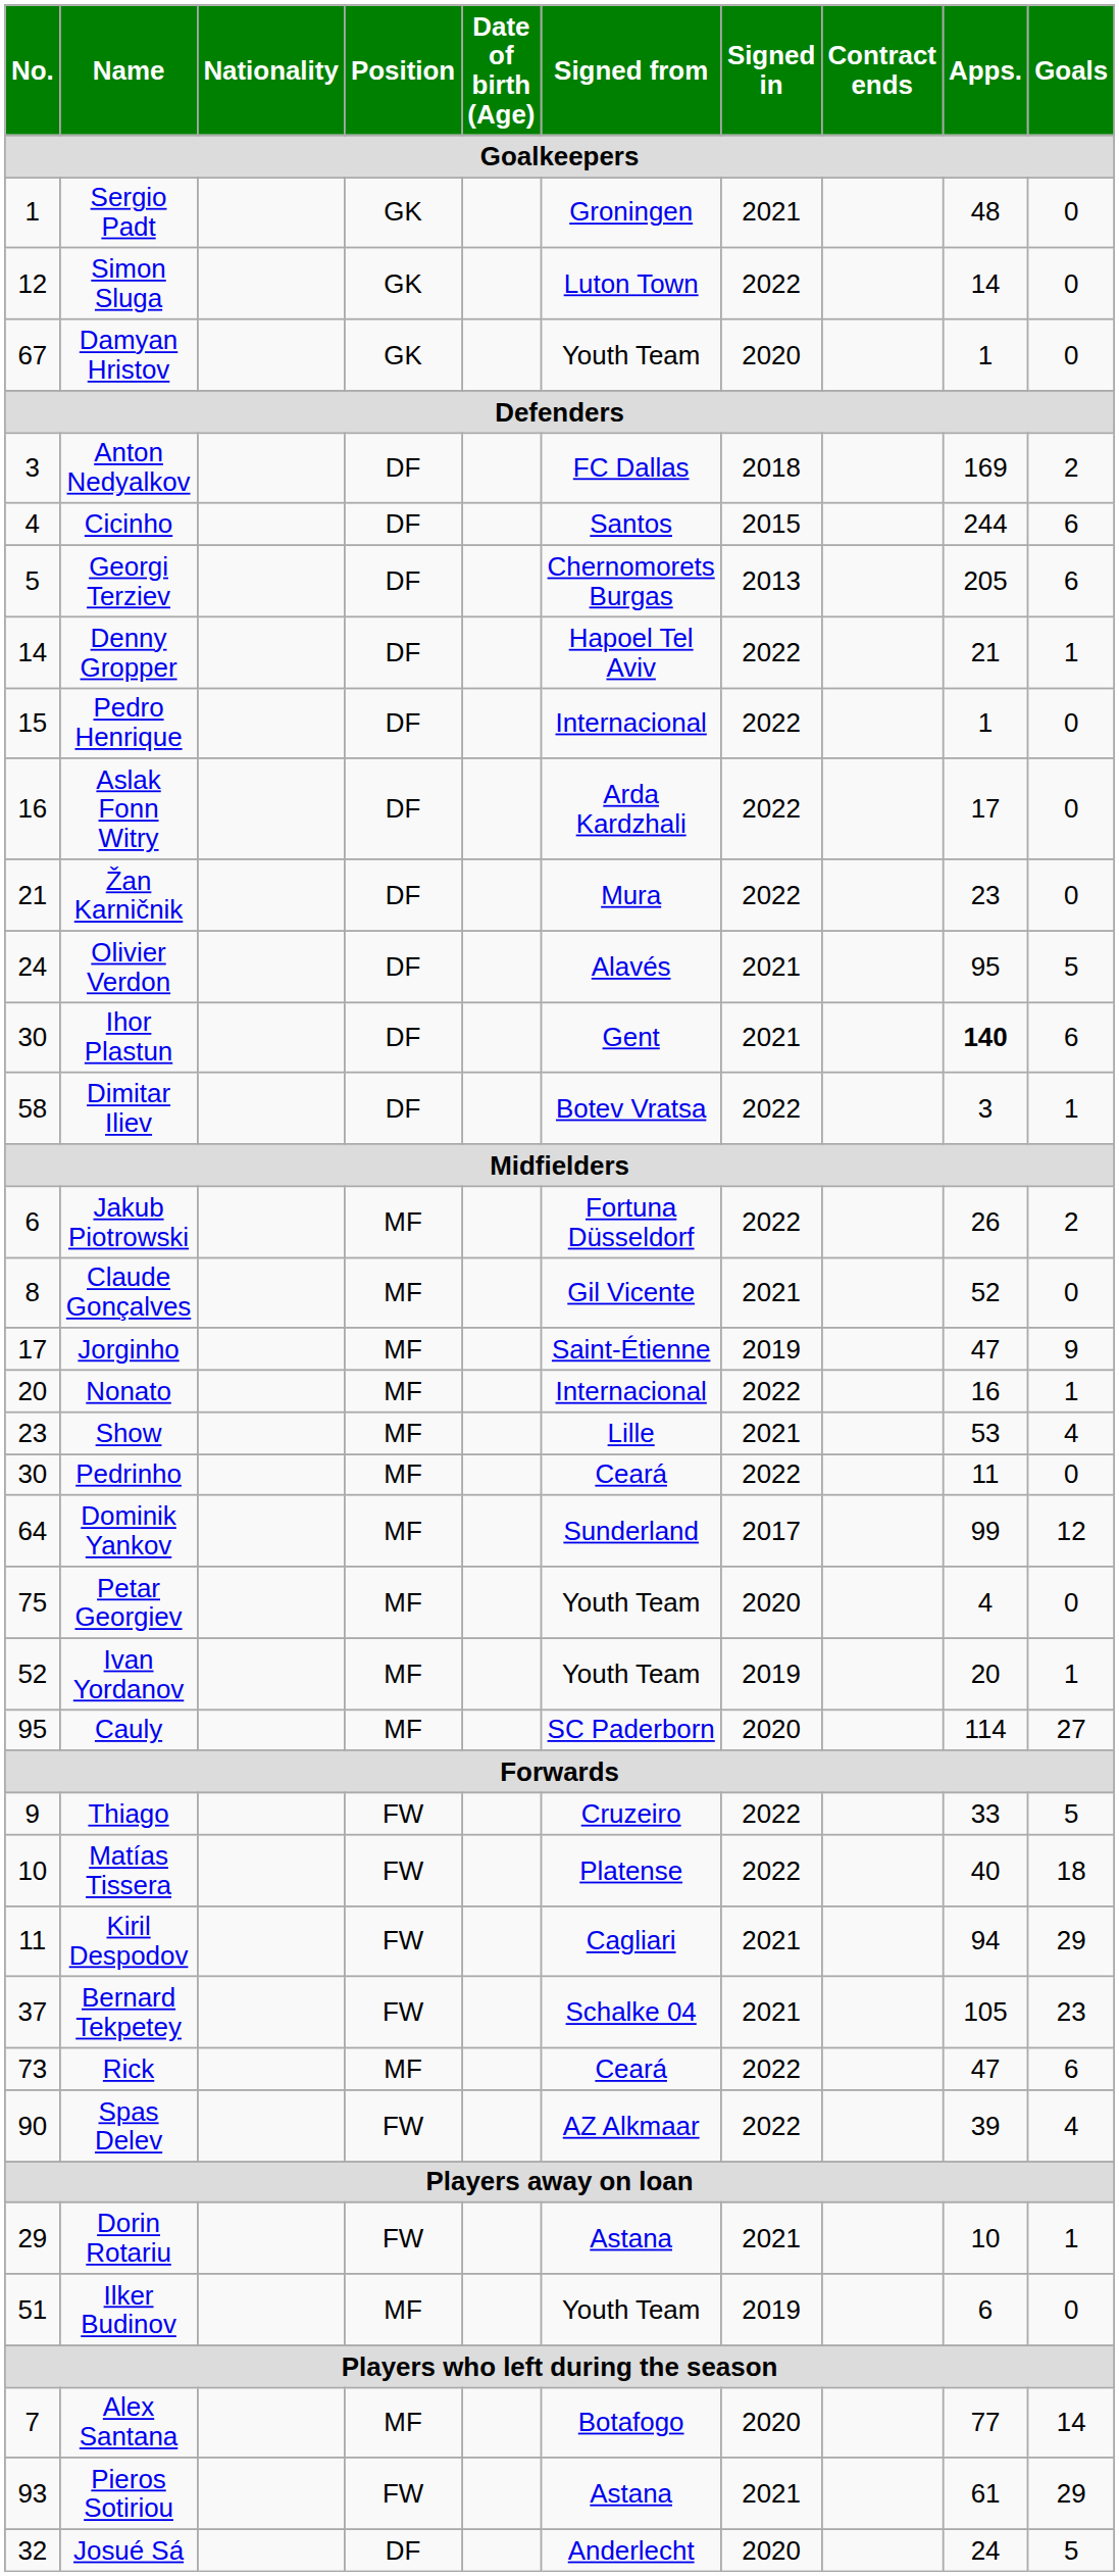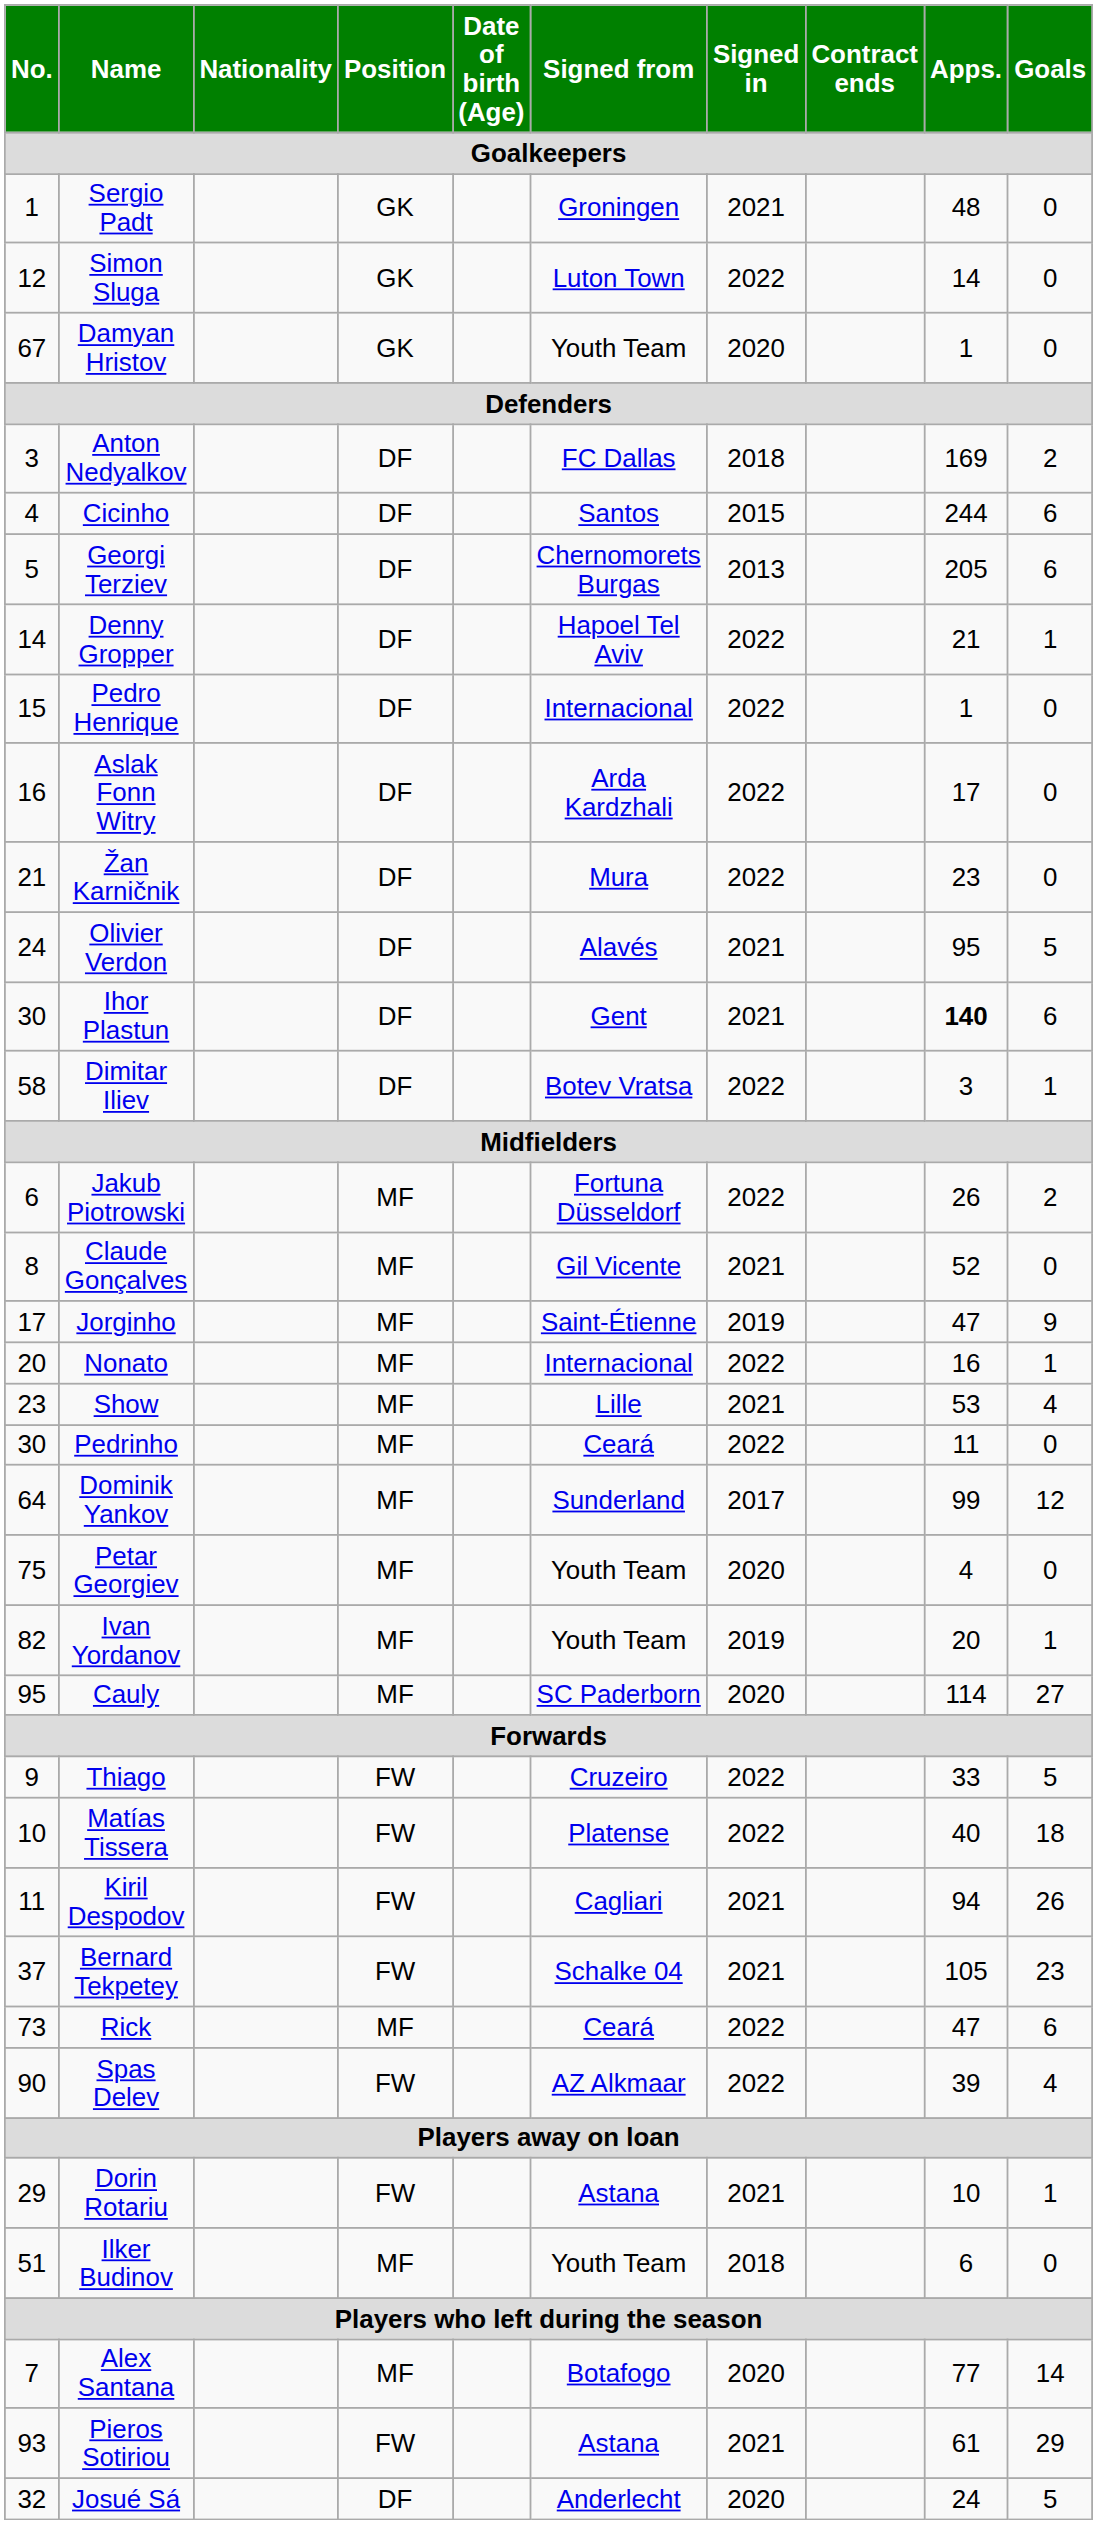 <table class="wikitable"  style="text-align:center; font-size:90%; width:95%;">
 <tr>
 <th style="background:green; color:white; text-align:center;">No.</th>
 <th style="background:green; color:white; text-align:center;">Name</th>
 <th style="background:green; color:white; text-align:center;">Nationality</th>
 <th style="background:green; color:white; text-align:center;">Position</th>
 <th style="background:green; color:white; text-align:center;">Date of birth (Age)</th>
 <th style="background:green; color:white; text-align:center;">Signed from</th>
 <th style="background:green; color:white; text-align:center;">Signed in</th>
 <th style="background:green; color:white; text-align:center;">Contract ends</th>
 <th style="background:green; color:white; text-align:center;">Apps.</th>
 <th style="background:green; color:white; text-align:center;">Goals</th>
 </tr>
 <tr>
 <th colspan="11"  style="background:#dcdcdc; text-align:center;">Goalkeepers</th>
 </tr>
 <tr>
 <td>1</td>
 <td><a href='#'>Sergio Padt</a></td>
 <td></td>
 <td>GK</td>
 <td></td>
 <td><a href='#'>Groningen</a></td>
 <td>2021</td>
 <td></td>
 <td>48</td>
 <td>0</td>
 </tr>
 <tr>
 <td>12</td>
 <td><a href='#'>Simon Sluga</a></td>
 <td></td>
 <td>GK</td>
 <td></td>
 <td><a href='#'>Luton Town</a></td>
 <td>2022</td>
 <td></td>
 <td>14</td>
 <td>0</td>
 </tr>
 <tr>
 <td>67</td>
 <td><a href='#'>Damyan Hristov</a></td>
 <td></td>
 <td>GK</td>
 <td></td>
 <td>Youth Team</td>
 <td>2020</td>
 <td></td>
 <td>1</td>
 <td>0</td>
 </tr>
 <tr>
 <th colspan="11"  style="background:#dcdcdc; text-align:center;">Defenders</th>
 </tr>
 <tr>
 <td>3</td>
 <td><a href='#'>Anton Nedyalkov</a></td>
 <td></td>
 <td>DF</td>
 <td></td>
 <td><a href='#'>FC Dallas</a></td>
 <td>2018</td>
 <td></td>
 <td>169</td>
 <td>2</td>
 </tr>
 <tr>
 <td>4</td>
 <td><a href='#'>Cicinho</a></td>
 <td></td>
 <td>DF</td>
 <td></td>
 <td><a href='#'>Santos</a></td>
 <td>2015</td>
 <td></td>
 <td>244</td>
 <td>6</td>
 </tr>
 <tr>
 <td>5</td>
 <td><a href='#'>Georgi Terziev</a></td>
 <td></td>
 <td>DF</td>
 <td></td>
 <td><a href='#'>Chernomorets Burgas</a></td>
 <td>2013</td>
 <td></td>
 <td>205</td>
 <td>6</td>
 </tr>
 <tr>
 <td>14</td>
 <td><a href='#'>Denny Gropper</a></td>
 <td></td>
 <td>DF</td>
 <td></td>
 <td><a href='#'>Hapoel Tel Aviv</a></td>
 <td>2022</td>
 <td></td>
 <td>21</td>
 <td>1</td>
 </tr>
 <tr>
 <td>15</td>
 <td><a href='#'>Pedro Henrique</a></td>
 <td></td>
 <td>DF</td>
 <td></td>
 <td><a href='#'>Internacional</a></td>
 <td>2022</td>
 <td></td>
 <td>1</td>
 <td>0</td>
 </tr>
 <tr>
 <td>16</td>
 <td><a href='#'>Aslak Fonn Witry</a></td>
 <td></td>
 <td>DF</td>
 <td></td>
 <td><a href='#'>Arda Kardzhali</a></td>
 <td>2022</td>
 <td></td>
 <td>17</td>
 <td>0</td>
 </tr>
 <tr>
 <td>21</td>
 <td><a href='#'>Žan Karničnik</a></td>
 <td></td>
 <td>DF</td>
 <td></td>
 <td><a href='#'>Mura</a></td>
 <td>2022</td>
 <td></td>
 <td>23</td>
 <td>0</td>
 </tr>
 <tr>
 <td>24</td>
 <td><a href='#'>Olivier Verdon</a></td>
 <td></td>
 <td>DF</td>
 <td></td>
 <td><a href='#'>Alavés</a></td>
 <td>2021</td>
 <td></td>
 <td>95</td>
 <td>5</td>
 </tr>
 <tr>
 <td>30</td>
 <td><a href='#'>Ihor Plastun</a></td>
 <td></td>
 <td>DF</td>
 <td></td>
 <td><a href='#'>Gent</a></td>
 <td>2021</td>
 <td></td>
 <td><strong>140</strong></td>
 <td>6</td>
 </tr>
 <tr>
 <td>58</td>
 <td><a href='#'>Dimitar Iliev</a></td>
 <td></td>
 <td>DF</td>
 <td></td>
 <td><a href='#'>Botev Vratsa</a></td>
 <td>2022</td>
 <td></td>
 <td>3</td>
 <td>1</td>
 </tr>
 <tr>
 <th colspan="11"  style="background:#dcdcdc; text-align:center;">Midfielders</th>
 </tr>
 <tr>
 <td>6</td>
 <td><a href='#'>Jakub Piotrowski</a></td>
 <td></td>
 <td>MF</td>
 <td></td>
 <td><a href='#'>Fortuna Düsseldorf</a></td>
 <td>2022</td>
 <td></td>
 <td>26</td>
 <td>2</td>
 </tr>
 <tr>
 <td>8</td>
 <td><a href='#'>Claude Gonçalves</a></td>
 <td></td>
 <td>MF</td>
 <td></td>
 <td><a href='#'>Gil Vicente</a></td>
 <td>2021</td>
 <td></td>
 <td>52</td>
 <td>0</td>
 </tr>
 <tr>
 <td>17</td>
 <td><a href='#'>Jorginho</a></td>
 <td></td>
 <td>MF</td>
 <td></td>
 <td><a href='#'>Saint-Étienne</a></td>
 <td>2019</td>
 <td></td>
 <td>47</td>
 <td>9</td>
 </tr>
 <tr>
 <td>20</td>
 <td><a href='#'>Nonato</a></td>
 <td></td>
 <td>MF</td>
 <td></td>
 <td><a href='#'>Internacional</a></td>
 <td>2022</td>
 <td></td>
 <td>16</td>
 <td>1</td>
 </tr>
 <tr>
 <td>23</td>
 <td><a href='#'>Show</a></td>
 <td></td>
 <td>MF</td>
 <td></td>
 <td><a href='#'>Lille</a></td>
 <td>2021</td>
 <td></td>
 <td>53</td>
 <td>4</td>
 </tr>
 <tr>
 <td>30</td>
 <td><a href='#'>Pedrinho</a></td>
 <td></td>
 <td>MF</td>
 <td></td>
 <td><a href='#'>Ceará</a></td>
 <td>2022</td>
 <td></td>
 <td>11</td>
 <td>0</td>
 </tr>
 <tr>
 <td>64</td>
 <td><a href='#'>Dominik Yankov</a></td>
 <td></td>
 <td>MF</td>
 <td></td>
 <td><a href='#'>Sunderland</a></td>
 <td>2017</td>
 <td></td>
 <td>99</td>
 <td>12</td>
 </tr>
 <tr>
 <td>75</td>
 <td><a href='#'>Petar Georgiev</a></td>
 <td></td>
 <td>MF</td>
 <td></td>
 <td>Youth Team</td>
 <td>2020</td>
 <td></td>
 <td>4</td>
 <td>0</td>
 </tr>
 <tr>
-<td>52</td>
+<td>82</td>
 <td><a href='#'>Ivan Yordanov</a></td>
 <td></td>
 <td>MF</td>
 <td></td>
 <td>Youth Team</td>
 <td>2019</td>
 <td></td>
 <td>20</td>
 <td>1</td>
 </tr>
 <tr>
 <td>95</td>
 <td><a href='#'>Cauly</a></td>
 <td></td>
 <td>MF</td>
 <td></td>
 <td><a href='#'>SC Paderborn</a></td>
 <td>2020</td>
 <td></td>
 <td>114</td>
 <td>27</td>
 </tr>
 <tr>
 <th colspan="11"  style="background:#dcdcdc; text-align:center;">Forwards</th>
 </tr>
 <tr>
 <td>9</td>
 <td><a href='#'>Thiago</a></td>
 <td></td>
 <td>FW</td>
 <td></td>
 <td><a href='#'>Cruzeiro</a></td>
 <td>2022</td>
 <td></td>
 <td>33</td>
 <td>5</td>
 </tr>
 <tr>
 <td>10</td>
 <td><a href='#'>Matías Tissera</a></td>
 <td></td>
 <td>FW</td>
 <td></td>
 <td><a href='#'>Platense</a></td>
 <td>2022</td>
 <td></td>
 <td>40</td>
 <td>18</td>
 </tr>
 <tr>
 <td>11</td>
 <td><a href='#'>Kiril Despodov</a></td>
 <td></td>
 <td>FW</td>
 <td></td>
 <td><a href='#'>Cagliari</a></td>
 <td>2021</td>
 <td></td>
 <td>94</td>
-<td>29</td>
+<td>26</td>
 </tr>
 <tr>
 <td>37</td>
 <td><a href='#'>Bernard Tekpetey</a></td>
 <td></td>
 <td>FW</td>
 <td></td>
 <td><a href='#'>Schalke 04</a></td>
 <td>2021</td>
 <td></td>
 <td>105</td>
 <td>23</td>
 </tr>
 <tr>
 <td>73</td>
 <td><a href='#'>Rick</a></td>
 <td></td>
 <td>MF</td>
 <td></td>
 <td><a href='#'>Ceará</a></td>
 <td>2022</td>
 <td></td>
 <td>47</td>
 <td>6</td>
 </tr>
 <tr>
 <td>90</td>
 <td><a href='#'>Spas Delev</a></td>
 <td></td>
 <td>FW</td>
 <td></td>
 <td><a href='#'>AZ Alkmaar</a></td>
 <td>2022</td>
 <td></td>
 <td>39</td>
 <td>4</td>
 </tr>
 <tr>
 <th colspan="11"  style="background:#dcdcdc; text-align:center;">Players away on loan</th>
 </tr>
 <tr>
 <td>29</td>
 <td><a href='#'>Dorin Rotariu</a></td>
 <td></td>
 <td>FW</td>
 <td></td>
 <td><a href='#'>Astana</a></td>
 <td>2021</td>
 <td></td>
 <td>10</td>
 <td>1</td>
 </tr>
 <tr>
 <td>51</td>
 <td><a href='#'>Ilker Budinov</a></td>
 <td></td>
 <td>MF</td>
 <td></td>
 <td>Youth Team</td>
-<td>2019</td>
+<td>2018</td>
 <td></td>
 <td>6</td>
 <td>0</td>
 </tr>
 <tr>
 <th colspan="11"  style="background:#dcdcdc; text-align:center;">Players who left during the season</th>
 </tr>
 <tr>
 <td>7</td>
 <td><a href='#'>Alex Santana</a></td>
 <td></td>
 <td>MF</td>
 <td></td>
 <td><a href='#'>Botafogo</a></td>
 <td>2020</td>
 <td></td>
 <td>77</td>
 <td>14</td>
 </tr>
 <tr>
 <td>93</td>
 <td><a href='#'>Pieros Sotiriou</a></td>
 <td></td>
 <td>FW</td>
 <td></td>
 <td><a href='#'>Astana</a></td>
 <td>2021</td>
 <td></td>
 <td>61</td>
 <td>29</td>
 </tr>
 <tr>
 <td>32</td>
 <td><a href='#'>Josué Sá</a></td>
 <td></td>
 <td>DF</td>
 <td></td>
 <td><a href='#'>Anderlecht</a></td>
 <td>2020</td>
 <td></td>
 <td>24</td>
 <td>5</td>
 </tr>
 </table>
